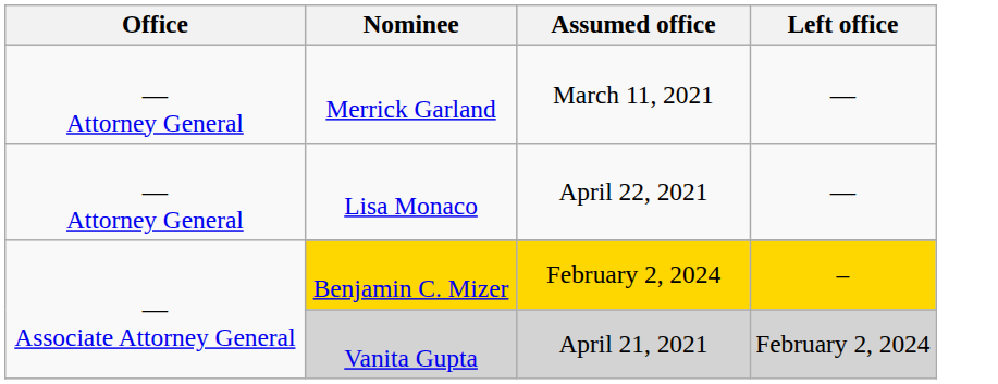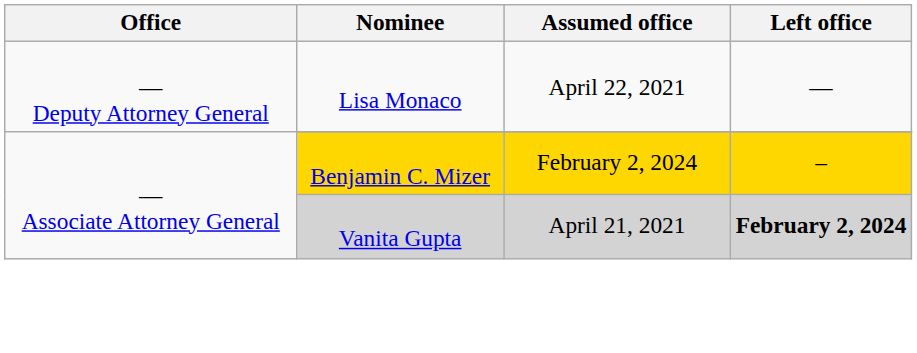 <table class="wikitable sortable" style="text-align:center">
 <tr>
 <th>Office</th>
 <th>Nominee</th>
 <th style="width:25%;" data-sort-type="date">Assumed office</th>
 <th style="width:20%;" data-sort-type="date">Left office</th>
 </tr>
 <tr>
-<td><br>—<br><a href='#'>Attorney General</a></td>
-<td><br><a href='#'>Merrick Garland</a></td>
-<td>March 11, 2021<br></td>
-<td>—</td>
-</tr>
-<tr>
-<td><br>—<br><a href='#'>Attorney General</a></td>
+<td><br>—<br><a href='#'>Deputy Attorney General</a></td>
 <td><br><a href='#'>Lisa Monaco</a></td>
 <td>April 22, 2021<br></td>
 <td>—</td>
 </tr>
 <tr>
 <td rowspan="3"><br>—<br><a href='#'>Associate Attorney General</a></td>
 </tr>
 <tr style="background:gold;">
 <td><br><a href='#'>Benjamin C. Mizer</a></td>
 <td>February 2, 2024</td>
 <td>–</td>
 </tr>
 <tr style="background:lightgray;">
 <td><br><a href='#'>Vanita Gupta</a></td>
 <td>April 21, 2021<br></td>
-<td>February 2, 2024</td>
+<td><strong>February 2, 2024</strong></td>
 </tr>
 </table>
